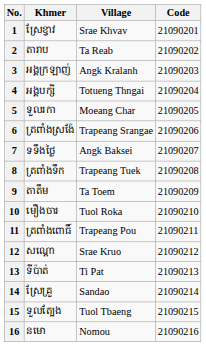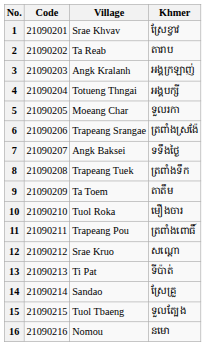 <table class="wikitable sortable mw-collapsible">
 <tr>
 <th>No.</th>
+<th>Code</th>
+<th>Village</th>
 <th>Khmer</th>
-<th>Village</th>
-<th>Code</th>
 </tr>
 <tr>
 <th>1</th>
+<td>21090201</td>
+<td>Srae Khvav</td>
 <td>ស្រែខ្វាវ</td>
-<td>Srae Khvav</td>
-<td>21090201</td>
 </tr>
 <tr>
 <th>2</th>
+<td>21090202</td>
+<td>Ta Reab</td>
 <td>តារាប</td>
-<td>Ta Reab</td>
-<td>21090202</td>
 </tr>
 <tr>
 <th>3</th>
+<td>21090203</td>
+<td>Angk Kralanh</td>
 <td>អង្គក្រឡាញ់</td>
-<td>Angk Kralanh</td>
-<td>21090203</td>
 </tr>
 <tr>
 <th>4</th>
+<td>21090204</td>
+<td>Totueng Thngai</td>
 <td>អង្គបក្សី</td>
-<td>Totueng Thngai</td>
-<td>21090204</td>
 </tr>
 <tr>
 <th>5</th>
+<td>21090205</td>
+<td>Moeang Char</td>
 <td>ទួលរកា</td>
-<td>Moeang Char</td>
-<td>21090205</td>
 </tr>
 <tr>
 <th>6</th>
+<td>21090206</td>
+<td>Trapeang Srangae</td>
 <td>ត្រពាំងស្រង៉ែ</td>
-<td>Trapeang Srangae</td>
-<td>21090206</td>
 </tr>
 <tr>
 <th>7</th>
+<td>21090207</td>
+<td>Angk Baksei</td>
 <td>ទទឹងថ្ងៃ</td>
-<td>Angk Baksei</td>
-<td>21090207</td>
 </tr>
 <tr>
 <th>8</th>
+<td>21090208</td>
+<td>Trapeang Tuek</td>
 <td>ត្រពាំងទឹក</td>
-<td>Trapeang Tuek</td>
-<td>21090208</td>
 </tr>
 <tr>
 <th>9</th>
+<td>21090209</td>
+<td>Ta Toem</td>
 <td>តាតឹម</td>
-<td>Ta Toem</td>
-<td>21090209</td>
 </tr>
 <tr>
 <th>10</th>
+<td>21090210</td>
+<td>Tuol Roka</td>
 <td>មឿងចារ</td>
-<td>Tuol Roka</td>
-<td>21090210</td>
 </tr>
 <tr>
 <th>11</th>
+<td>21090211</td>
+<td>Trapeang Pou</td>
 <td>ត្រពាំងពោធិ៍</td>
-<td>Trapeang Pou</td>
-<td>21090211</td>
 </tr>
 <tr>
 <th>12</th>
+<td>21090212</td>
+<td>Srae Kruo</td>
 <td>សណ្ដោ</td>
-<td>Srae Kruo</td>
-<td>21090212</td>
 </tr>
 <tr>
 <th>13</th>
+<td>21090213</td>
+<td>Ti Pat</td>
 <td>ទីប៉ាត់</td>
-<td>Ti Pat</td>
-<td>21090213</td>
 </tr>
 <tr>
 <th>14</th>
+<td>21090214</td>
+<td>Sandao</td>
 <td>ស្រែគ្រួ</td>
-<td>Sandao</td>
-<td>21090214</td>
 </tr>
 <tr>
 <th>15</th>
+<td>21090215</td>
+<td>Tuol Tbaeng</td>
 <td>ទួលត្បែង</td>
-<td>Tuol Tbaeng</td>
-<td>21090215</td>
 </tr>
 <tr>
 <th>16</th>
+<td>21090216</td>
+<td>Nomou</td>
 <td>នមោ</td>
-<td>Nomou</td>
-<td>21090216</td>
 </tr>
 </table>
